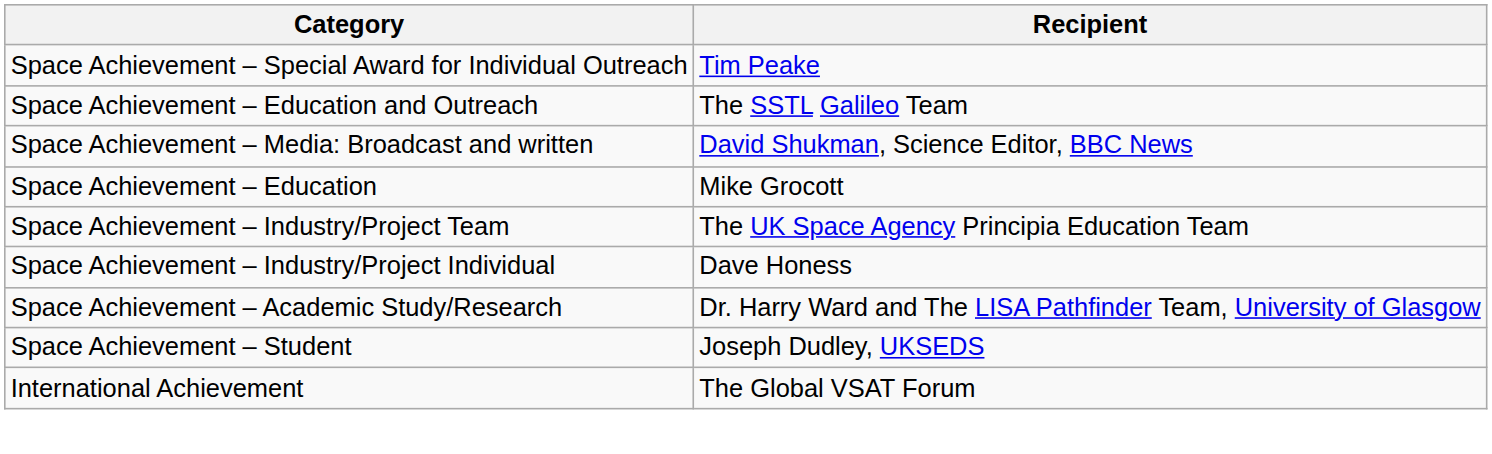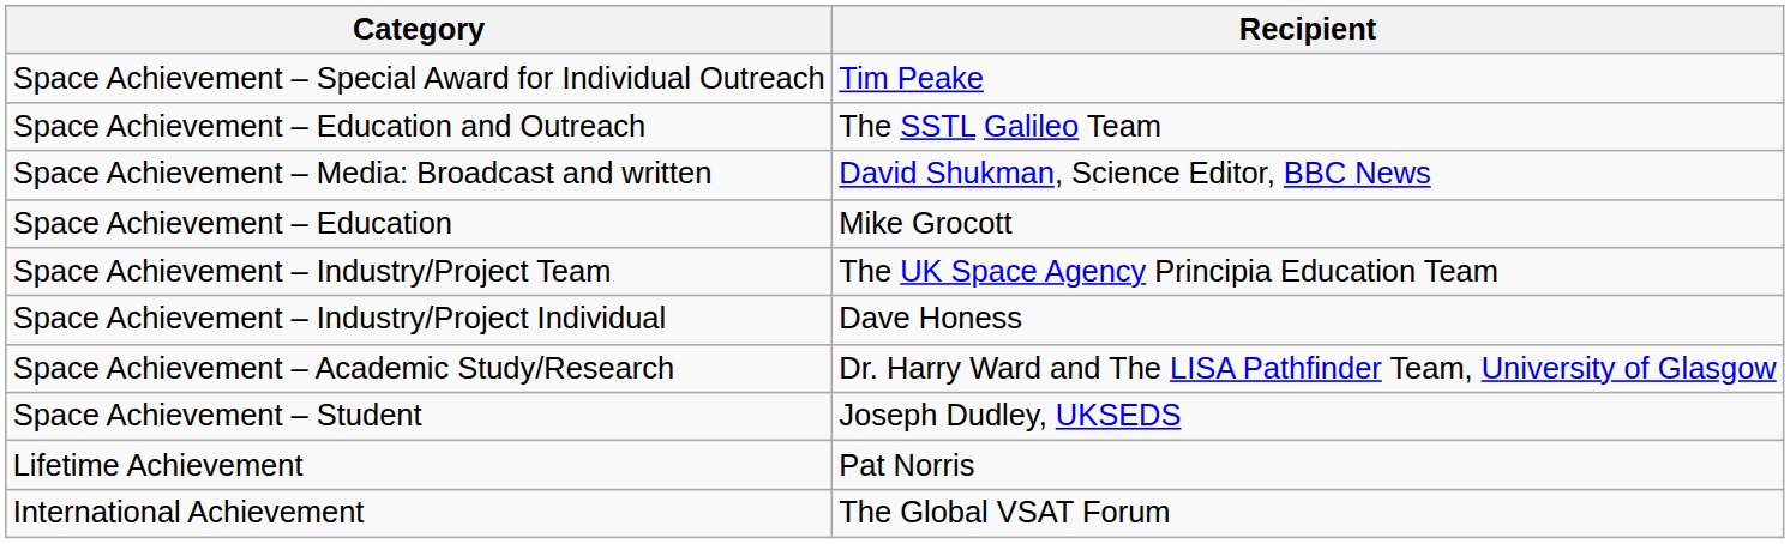 <table class="wikitable">
 <tr>
 <th>Category</th>
 <th>Recipient</th>
 </tr>
 <tr>
 <td>Space Achievement – Special Award for Individual Outreach</td>
 <td><a href='#'>Tim Peake</a></td>
 </tr>
 <tr>
 <td>Space Achievement – Education and Outreach</td>
 <td>The <a href='#'>SSTL</a> <a href='#'>Galileo</a> Team</td>
 </tr>
 <tr>
 <td>Space Achievement – Media: Broadcast and written</td>
 <td><a href='#'>David Shukman</a>, Science Editor, <a href='#'>BBC News</a></td>
 </tr>
 <tr>
 <td>Space Achievement – Education</td>
 <td>Mike Grocott</td>
 </tr>
 <tr>
 <td>Space Achievement – Industry/Project Team</td>
 <td>The <a href='#'>UK Space Agency</a> Principia Education Team</td>
 </tr>
 <tr>
 <td>Space Achievement – Industry/Project Individual</td>
 <td>Dave Honess</td>
 </tr>
 <tr>
 <td>Space Achievement – Academic Study/Research</td>
 <td>Dr. Harry Ward and The <a href='#'>LISA Pathfinder</a> Team, <a href='#'>University of Glasgow</a></td>
 </tr>
 <tr>
 <td>Space Achievement – Student</td>
 <td>Joseph Dudley, <a href='#'>UKSEDS</a></td>
 </tr>
 <tr>
+<td>Lifetime Achievement</td>
+<td>Pat Norris</td>
+</tr>
+<tr>
 <td>International Achievement</td>
 <td>The Global VSAT Forum</td>
 </tr>
 </table>
